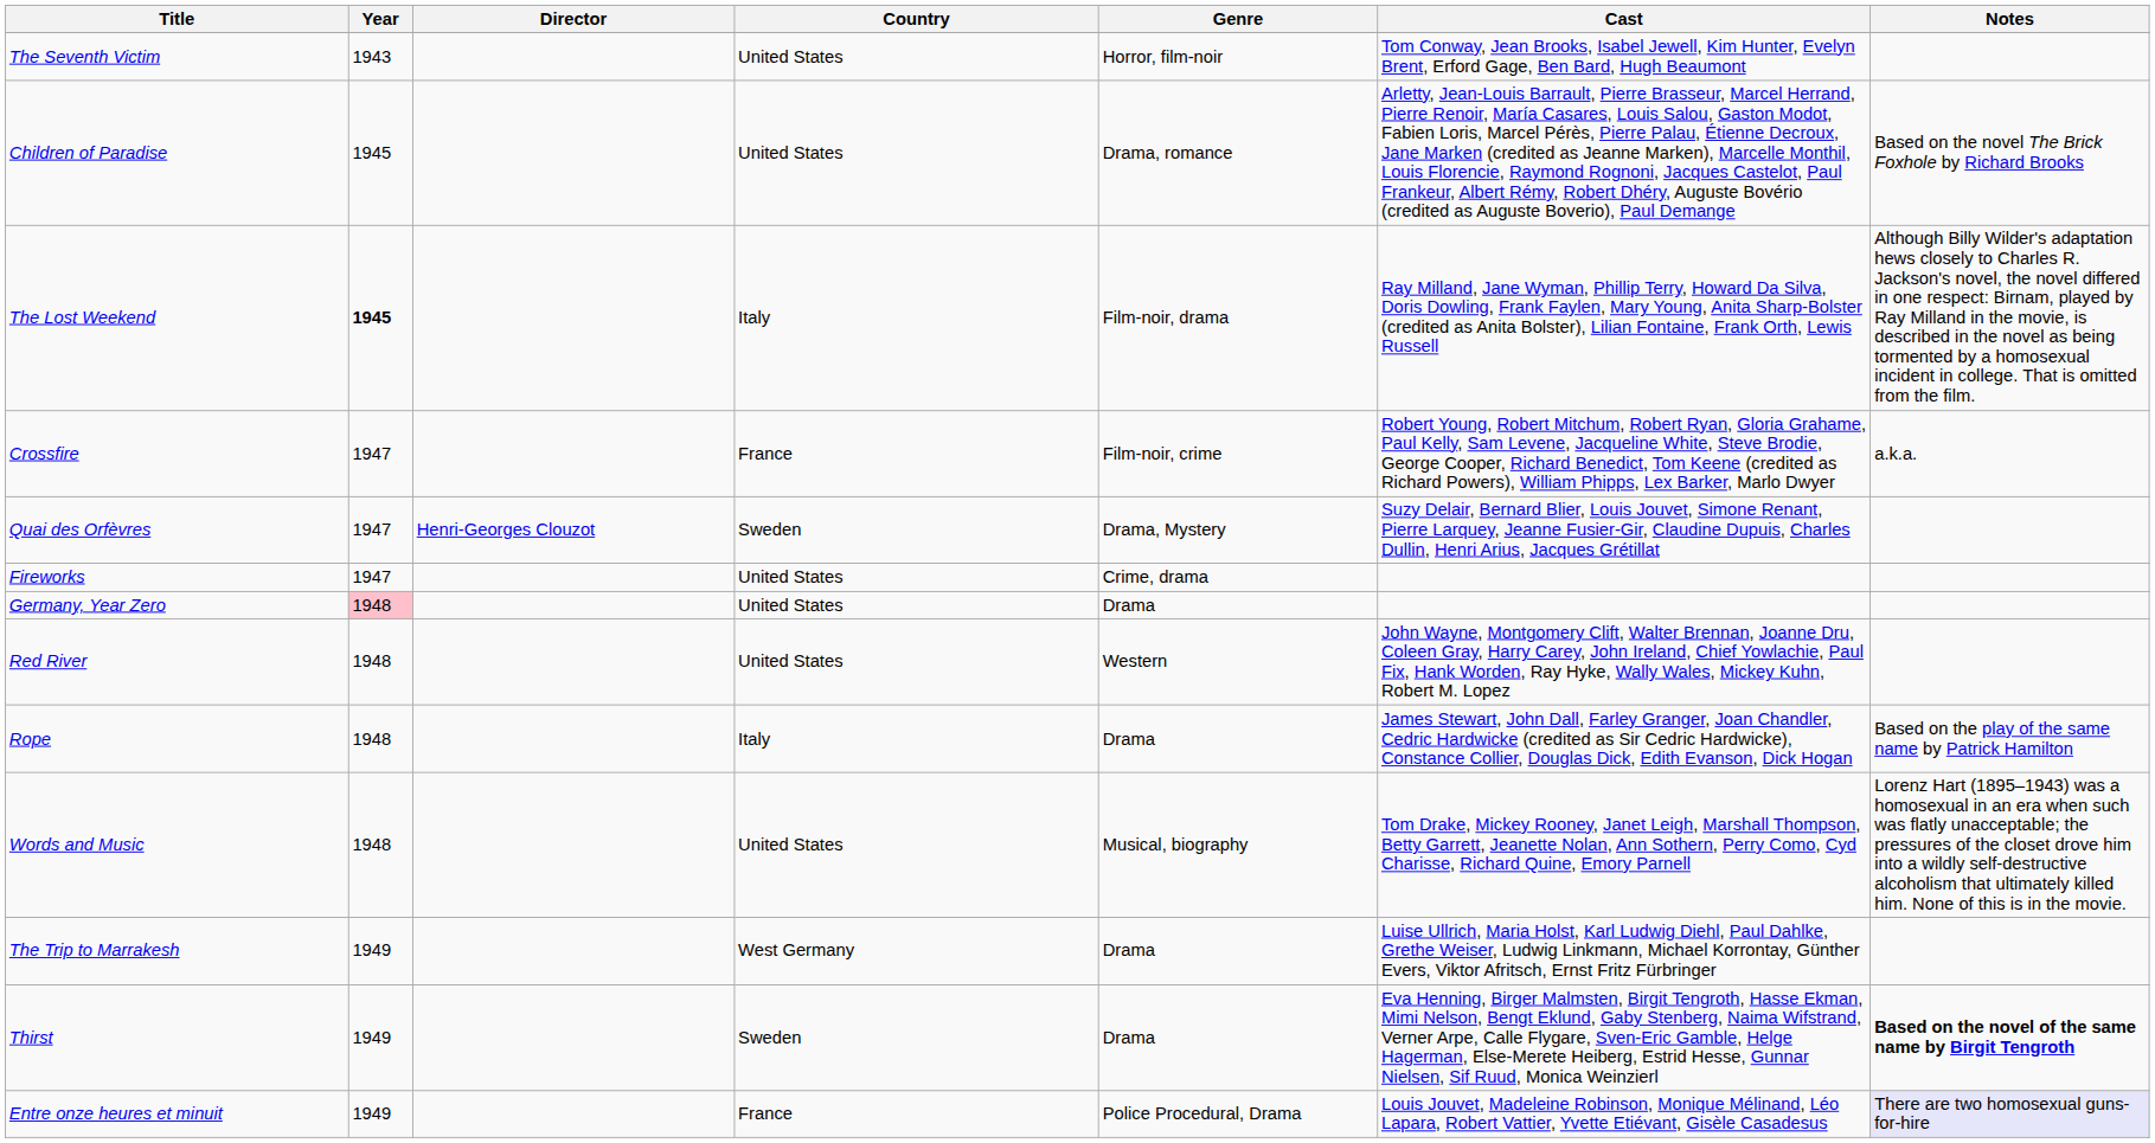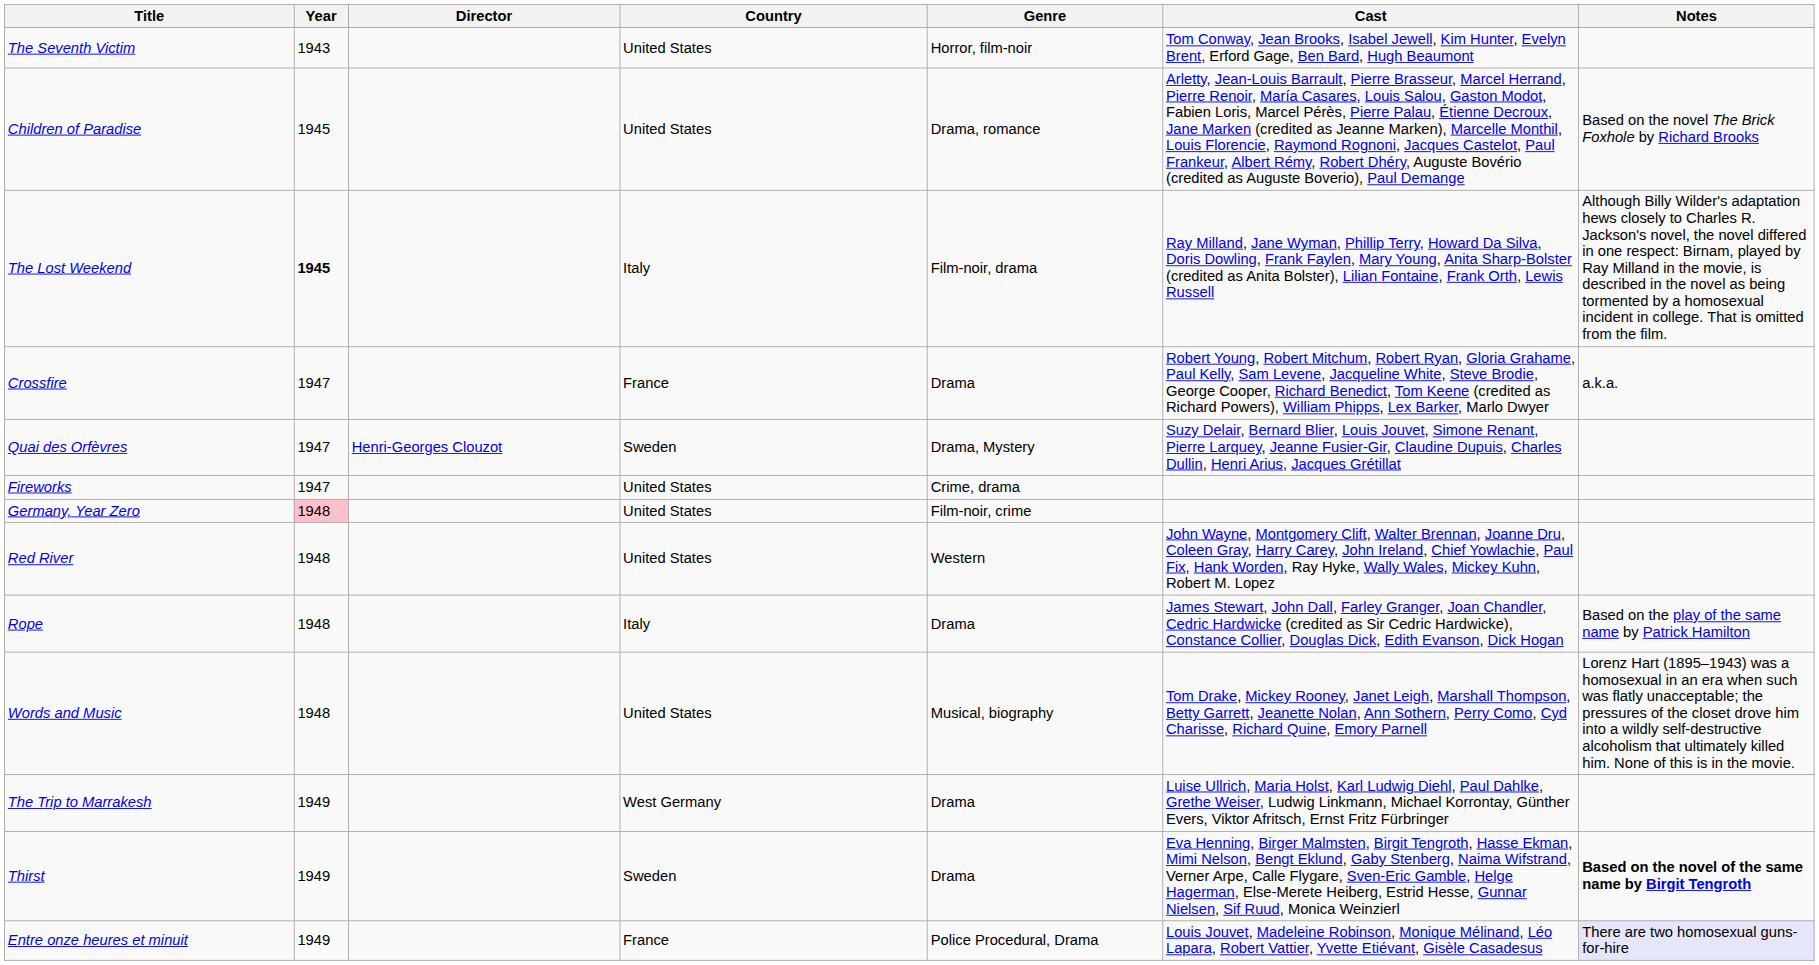 <table class="wikitable sortable">
 <tr>
 <th width="16%">Title</th>
 <th width="3%">Year</th>
 <th width="15%">Director</th>
 <th width="17%">Country</th>
 <th width="13%">Genre</th>
 <th width="23%">Cast</th>
 <th width="46%">Notes</th>
 </tr>
 <tr valign="top">
 </tr>
 <tr>
 <td><em><a href='#'>The Seventh Victim</a></em></td>
 <td>1943</td>
 <td></td>
 <td>United States</td>
 <td>Horror, film-noir</td>
 <td><a href='#'>Tom Conway</a>, <a href='#'>Jean Brooks</a>, <a href='#'>Isabel Jewell</a>, <a href='#'>Kim Hunter</a>, <a href='#'>Evelyn Brent</a>, Erford Gage, <a href='#'>Ben Bard</a>, <a href='#'>Hugh Beaumont</a></td>
 <td></td>
 </tr>
 <tr>
 <td><em><a href='#'>Children of Paradise</a></em></td>
 <td>1945</td>
 <td></td>
 <td>United States</td>
 <td>Drama, romance</td>
 <td><a href='#'>Arletty</a>, <a href='#'>Jean-Louis Barrault</a>, <a href='#'>Pierre Brasseur</a>, <a href='#'>Marcel Herrand</a>, <a href='#'>Pierre Renoir</a>, <a href='#'>María Casares</a>, <a href='#'>Louis Salou</a>, <a href='#'>Gaston Modot</a>, Fabien Loris, Marcel Pérès, <a href='#'>Pierre Palau</a>, <a href='#'>Étienne Decroux</a>, <a href='#'>Jane Marken</a> (credited as Jeanne Marken), <a href='#'>Marcelle Monthil</a>, <a href='#'>Louis Florencie</a>, <a href='#'>Raymond Rognoni</a>, <a href='#'>Jacques Castelot</a>, <a href='#'>Paul Frankeur</a>, <a href='#'>Albert Rémy</a>, <a href='#'>Robert Dhéry</a>, Auguste Bovério (credited as Auguste Boverio), <a href='#'>Paul Demange</a></td>
 <td>Based on the novel <em>The Brick Foxhole</em> by <a href='#'>Richard Brooks</a></td>
 </tr>
 <tr>
 <td><em><a href='#'>The Lost Weekend</a></em></td>
 <td><strong>1945</strong></td>
 <td></td>
 <td>Italy</td>
 <td>Film-noir, drama</td>
 <td><a href='#'>Ray Milland</a>, <a href='#'>Jane Wyman</a>, <a href='#'>Phillip Terry</a>, <a href='#'>Howard Da Silva</a>, <a href='#'>Doris Dowling</a>, <a href='#'>Frank Faylen</a>, <a href='#'>Mary Young</a>, <a href='#'>Anita Sharp-Bolster</a> (credited as Anita Bolster), <a href='#'>Lilian Fontaine</a>, <a href='#'>Frank Orth</a>, <a href='#'>Lewis Russell</a></td>
 <td>Although Billy Wilder's adaptation hews closely to Charles R. Jackson's novel, the novel differed in one respect: Birnam, played by Ray Milland in the movie, is described in the novel as being tormented by a homosexual incident in college. That is omitted from the film.</td>
 </tr>
 <tr>
 <td><em><a href='#'>Crossfire</a></em></td>
 <td>1947</td>
 <td></td>
 <td>France</td>
-<td>Film-noir, crime</td>
+<td>Drama</td>
 <td><a href='#'>Robert Young</a>, <a href='#'>Robert Mitchum</a>, <a href='#'>Robert Ryan</a>, <a href='#'>Gloria Grahame</a>, <a href='#'>Paul Kelly</a>, <a href='#'>Sam Levene</a>, <a href='#'>Jacqueline White</a>, <a href='#'>Steve Brodie</a>, George Cooper, <a href='#'>Richard Benedict</a>, <a href='#'>Tom Keene</a> (credited as Richard Powers), <a href='#'>William Phipps</a>, <a href='#'>Lex Barker</a>, Marlo Dwyer</td>
 <td>a.k.a. </td>
 </tr>
 <tr>
 <td><em><a href='#'>Quai des Orfèvres</a></em></td>
 <td>1947</td>
 <td><a href='#'>Henri-Georges Clouzot</a></td>
 <td>Sweden</td>
 <td>Drama, Mystery</td>
 <td><a href='#'>Suzy Delair</a>, <a href='#'>Bernard Blier</a>, <a href='#'>Louis Jouvet</a>, <a href='#'>Simone Renant</a>, <a href='#'>Pierre Larquey</a>, <a href='#'>Jeanne Fusier-Gir</a>, <a href='#'>Claudine Dupuis</a>, <a href='#'>Charles Dullin</a>, <a href='#'>Henri Arius</a>, <a href='#'>Jacques Grétillat</a></td>
 <td></td>
 </tr>
 <tr>
 <td><em><a href='#'>Fireworks</a></em></td>
 <td>1947</td>
 <td></td>
 <td>United States</td>
 <td>Crime, drama</td>
 <td></td>
 <td></td>
 </tr>
 <tr>
 <td><em><a href='#'>Germany, Year Zero</a></em></td>
 <td style="background: pink;">1948</td>
 <td></td>
 <td>United States</td>
-<td>Drama</td>
+<td>Film-noir, crime</td>
 <td></td>
 <td></td>
 </tr>
 <tr>
 <td><em><a href='#'>Red River</a></em></td>
 <td>1948</td>
 <td></td>
 <td>United States</td>
 <td>Western</td>
 <td><a href='#'>John Wayne</a>, <a href='#'>Montgomery Clift</a>, <a href='#'>Walter Brennan</a>, <a href='#'>Joanne Dru</a>, <a href='#'>Coleen Gray</a>, <a href='#'>Harry Carey</a>, <a href='#'>John Ireland</a>, <a href='#'>Chief Yowlachie</a>, <a href='#'>Paul Fix</a>, <a href='#'>Hank Worden</a>, Ray Hyke, <a href='#'>Wally Wales</a>, <a href='#'>Mickey Kuhn</a>, Robert M. Lopez</td>
 <td></td>
 </tr>
 <tr>
 <td><em><a href='#'>Rope</a></em></td>
 <td>1948</td>
 <td></td>
 <td>Italy</td>
 <td>Drama</td>
 <td><a href='#'>James Stewart</a>, <a href='#'>John Dall</a>, <a href='#'>Farley Granger</a>, <a href='#'>Joan Chandler</a>, <a href='#'>Cedric Hardwicke</a> (credited as Sir Cedric Hardwicke), <a href='#'>Constance Collier</a>, <a href='#'>Douglas Dick</a>, <a href='#'>Edith Evanson</a>, <a href='#'>Dick Hogan</a></td>
 <td>Based on the <a href='#'>play of the same name</a> by <a href='#'>Patrick Hamilton</a></td>
 </tr>
 <tr>
 <td><em><a href='#'>Words and Music</a></em></td>
 <td>1948</td>
 <td></td>
 <td>United States</td>
 <td>Musical, biography</td>
 <td><a href='#'>Tom Drake</a>, <a href='#'>Mickey Rooney</a>, <a href='#'>Janet Leigh</a>, <a href='#'>Marshall Thompson</a>, <a href='#'>Betty Garrett</a>, <a href='#'>Jeanette Nolan</a>, <a href='#'>Ann Sothern</a>, <a href='#'>Perry Como</a>, <a href='#'>Cyd Charisse</a>, <a href='#'>Richard Quine</a>, <a href='#'>Emory Parnell</a></td>
 <td>Lorenz Hart (1895–1943) was a homosexual in an era when such was flatly unacceptable; the pressures of the closet drove him into a wildly self-destructive alcoholism that ultimately killed him.  None of this is in the movie.</td>
 </tr>
 <tr>
 <td><em><a href='#'>The Trip to Marrakesh</a></em></td>
 <td>1949</td>
 <td></td>
 <td>West Germany</td>
 <td>Drama</td>
 <td><a href='#'>Luise Ullrich</a>, <a href='#'>Maria Holst</a>, <a href='#'>Karl Ludwig Diehl</a>, <a href='#'>Paul Dahlke</a>, <a href='#'>Grethe Weiser</a>, Ludwig Linkmann, Michael Korrontay, Günther Evers, Viktor Afritsch, Ernst Fritz Fürbringer</td>
 <td></td>
 </tr>
 <tr>
 <td><em><a href='#'>Thirst</a></em></td>
 <td>1949</td>
 <td></td>
 <td>Sweden</td>
 <td>Drama</td>
 <td><a href='#'>Eva Henning</a>, <a href='#'>Birger Malmsten</a>, <a href='#'>Birgit Tengroth</a>, <a href='#'>Hasse Ekman</a>, <a href='#'>Mimi Nelson</a>, <a href='#'>Bengt Eklund</a>, <a href='#'>Gaby Stenberg</a>, <a href='#'>Naima Wifstrand</a>, Verner Arpe, Calle Flygare, <a href='#'>Sven-Eric Gamble</a>, <a href='#'>Helge Hagerman</a>, Else-Merete Heiberg, Estrid Hesse, <a href='#'>Gunnar Nielsen</a>, <a href='#'>Sif Ruud</a>, Monica Weinzierl</td>
 <td><strong>Based on the novel of the same name by <a href='#'>Birgit Tengroth</a></strong></td>
 </tr>
 <tr>
 <td><em><a href='#'>Entre onze heures et minuit</a></em></td>
 <td>1949</td>
 <td></td>
 <td>France</td>
 <td>Police Procedural, Drama</td>
 <td><a href='#'>Louis Jouvet</a>, <a href='#'>Madeleine Robinson</a>, <a href='#'>Monique Mélinand</a>, <a href='#'>Léo Lapara</a>, <a href='#'>Robert Vattier</a>, <a href='#'>Yvette Etiévant</a>, <a href='#'>Gisèle Casadesus</a></td>
 <td style="background: lavender;">There are two homosexual guns-for-hire</td>
 </tr>
 </table>
